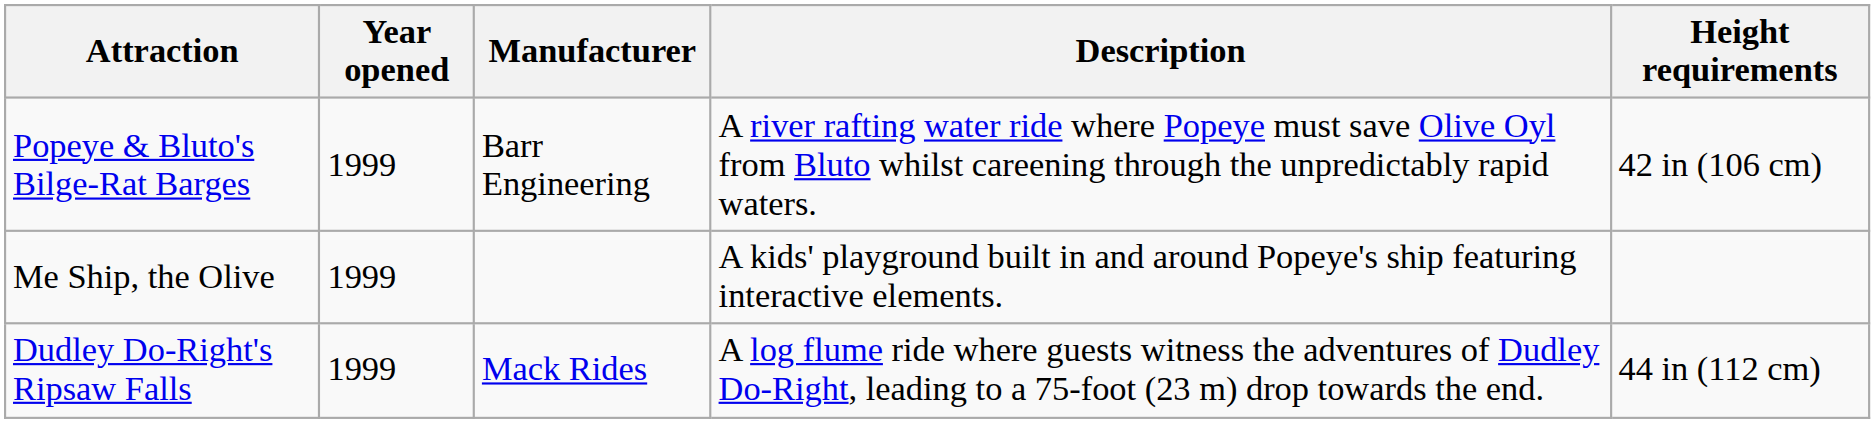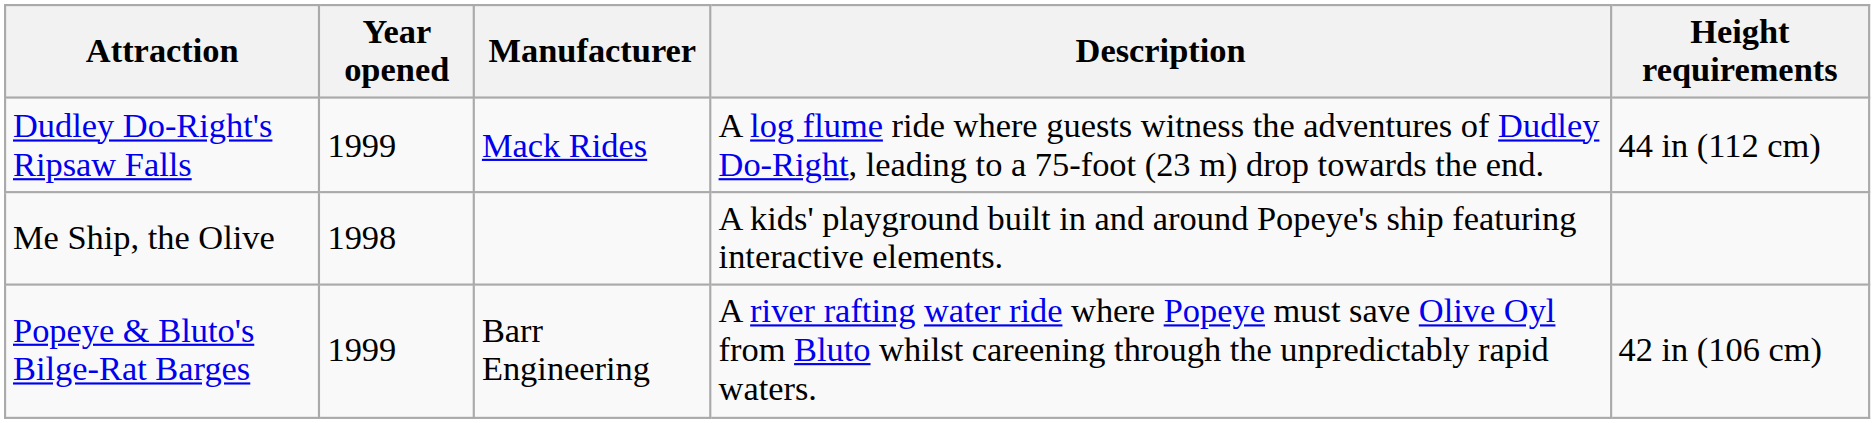 <table class="wikitable">
 <tr>
 <th>Attraction</th>
 <th>Year opened</th>
 <th>Manufacturer</th>
 <th>Description</th>
 <th>Height requirements</th>
 </tr>
 <tr>
+<td><a href='#'>Dudley Do-Right's Ripsaw Falls</a></td>
+<td>1999</td>
+<td><a href='#'>Mack Rides</a></td>
+<td>A <a href='#'>log flume</a> ride where guests witness the adventures of <a href='#'>Dudley Do-Right</a>, leading to a 75-foot (23 m) drop towards the end.</td>
+<td>44 in (112 cm)</td>
+</tr>
+<tr>
+<td>Me Ship, the Olive</td>
+<td>1998</td>
+<td></td>
+<td>A kids' playground built in and around Popeye's ship featuring interactive elements.</td>
+<td></td>
+</tr>
+<tr>
 <td><a href='#'>Popeye & Bluto's Bilge-Rat Barges</a></td>
 <td>1999</td>
 <td>Barr Engineering</td>
 <td>A <a href='#'>river rafting</a> <a href='#'>water ride</a> where <a href='#'>Popeye</a> must save <a href='#'>Olive Oyl</a> from <a href='#'>Bluto</a> whilst careening through the unpredictably rapid waters.</td>
 <td>42 in (106 cm)</td>
 </tr>
-<tr>
-<td>Me Ship, the Olive</td>
-<td>1999</td>
-<td></td>
-<td>A kids' playground built in and around Popeye's ship featuring interactive elements.</td>
-<td></td>
-</tr>
-<tr>
-<td><a href='#'>Dudley Do-Right's Ripsaw Falls</a></td>
-<td>1999</td>
-<td><a href='#'>Mack Rides</a></td>
-<td>A <a href='#'>log flume</a> ride where guests witness the adventures of <a href='#'>Dudley Do-Right</a>, leading to a 75-foot (23 m) drop towards the end.</td>
-<td>44 in (112 cm)</td>
-</tr>
 </table>
